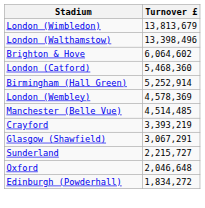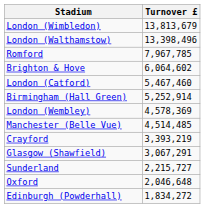 <table class="wikitable">
 <tr>
 <th width=200>Stadium</th>
 <th width=80>Turnover £</th>
 </tr>
 <tr>
 <td><a href='#'>London (Wimbledon)</a></td>
 <td>13,813,679</td>
 </tr>
 <tr>
 <td><a href='#'>London (Walthamstow)</a></td>
 <td>13,398,496</td>
 </tr>
 <tr>
+<td><a href='#'>Romford</a></td>
+<td>7,967,785</td>
+</tr>
+<tr>
 <td><a href='#'>Brighton & Hove</a></td>
 <td>6,064,602</td>
 </tr>
 <tr>
 <td><a href='#'>London (Catford)</a></td>
-<td>5,468,360</td>
+<td>5,467,460</td>
 </tr>
 <tr>
 <td><a href='#'>Birmingham (Hall Green)</a></td>
 <td>5,252,914</td>
 </tr>
 <tr>
 <td><a href='#'>London (Wembley)</a></td>
 <td>4,578,369</td>
 </tr>
 <tr>
 <td><a href='#'>Manchester (Belle Vue)</a></td>
 <td>4,514,485</td>
 </tr>
 <tr>
 <td><a href='#'>Crayford</a></td>
 <td>3,393,219</td>
 </tr>
 <tr>
 <td><a href='#'>Glasgow (Shawfield)</a></td>
 <td>3,067,291</td>
 </tr>
 <tr>
 <td><a href='#'>Sunderland</a></td>
 <td>2,215,727</td>
 </tr>
 <tr>
 <td><a href='#'>Oxford</a></td>
 <td>2,046,648</td>
 </tr>
 <tr>
 <td><a href='#'>Edinburgh (Powderhall)</a></td>
 <td>1,834,272</td>
 </tr>
 </table>
